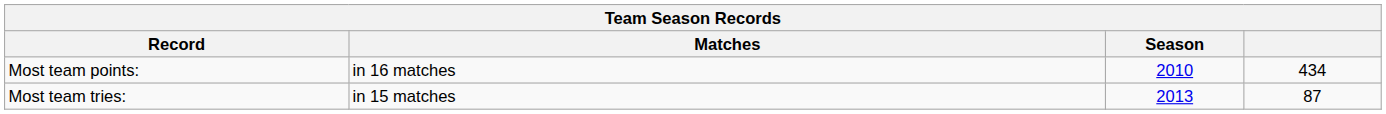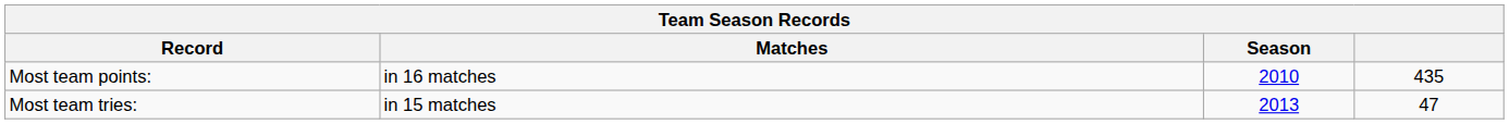 <table class="wikitable collapsible" style="text-align:left; font-size:95%; width:100%;">
 <tr>
 <th colspan="4">Team Season Records</th>
 </tr>
 <tr>
 <th style="width:25%;">Record</th>
 <th style="width:55%;">Matches</th>
 <th style="width:10%;">Season</th>
 <th style="width:10%;"><br></th>
 </tr>
 <tr>
 <td>Most team points:</td>
 <td>in 16 matches</td>
 <td style="text-align:center"><a href='#'>2010</a></td>
-<td style="text-align:center">434</td>
+<td style="text-align:center">435</td>
 </tr>
 <tr>
 <td>Most team tries:</td>
 <td>in 15 matches</td>
 <td style="text-align:center"><a href='#'>2013</a></td>
-<td style="text-align:center">87</td>
+<td style="text-align:center">47</td>
 </tr>
 </table>
